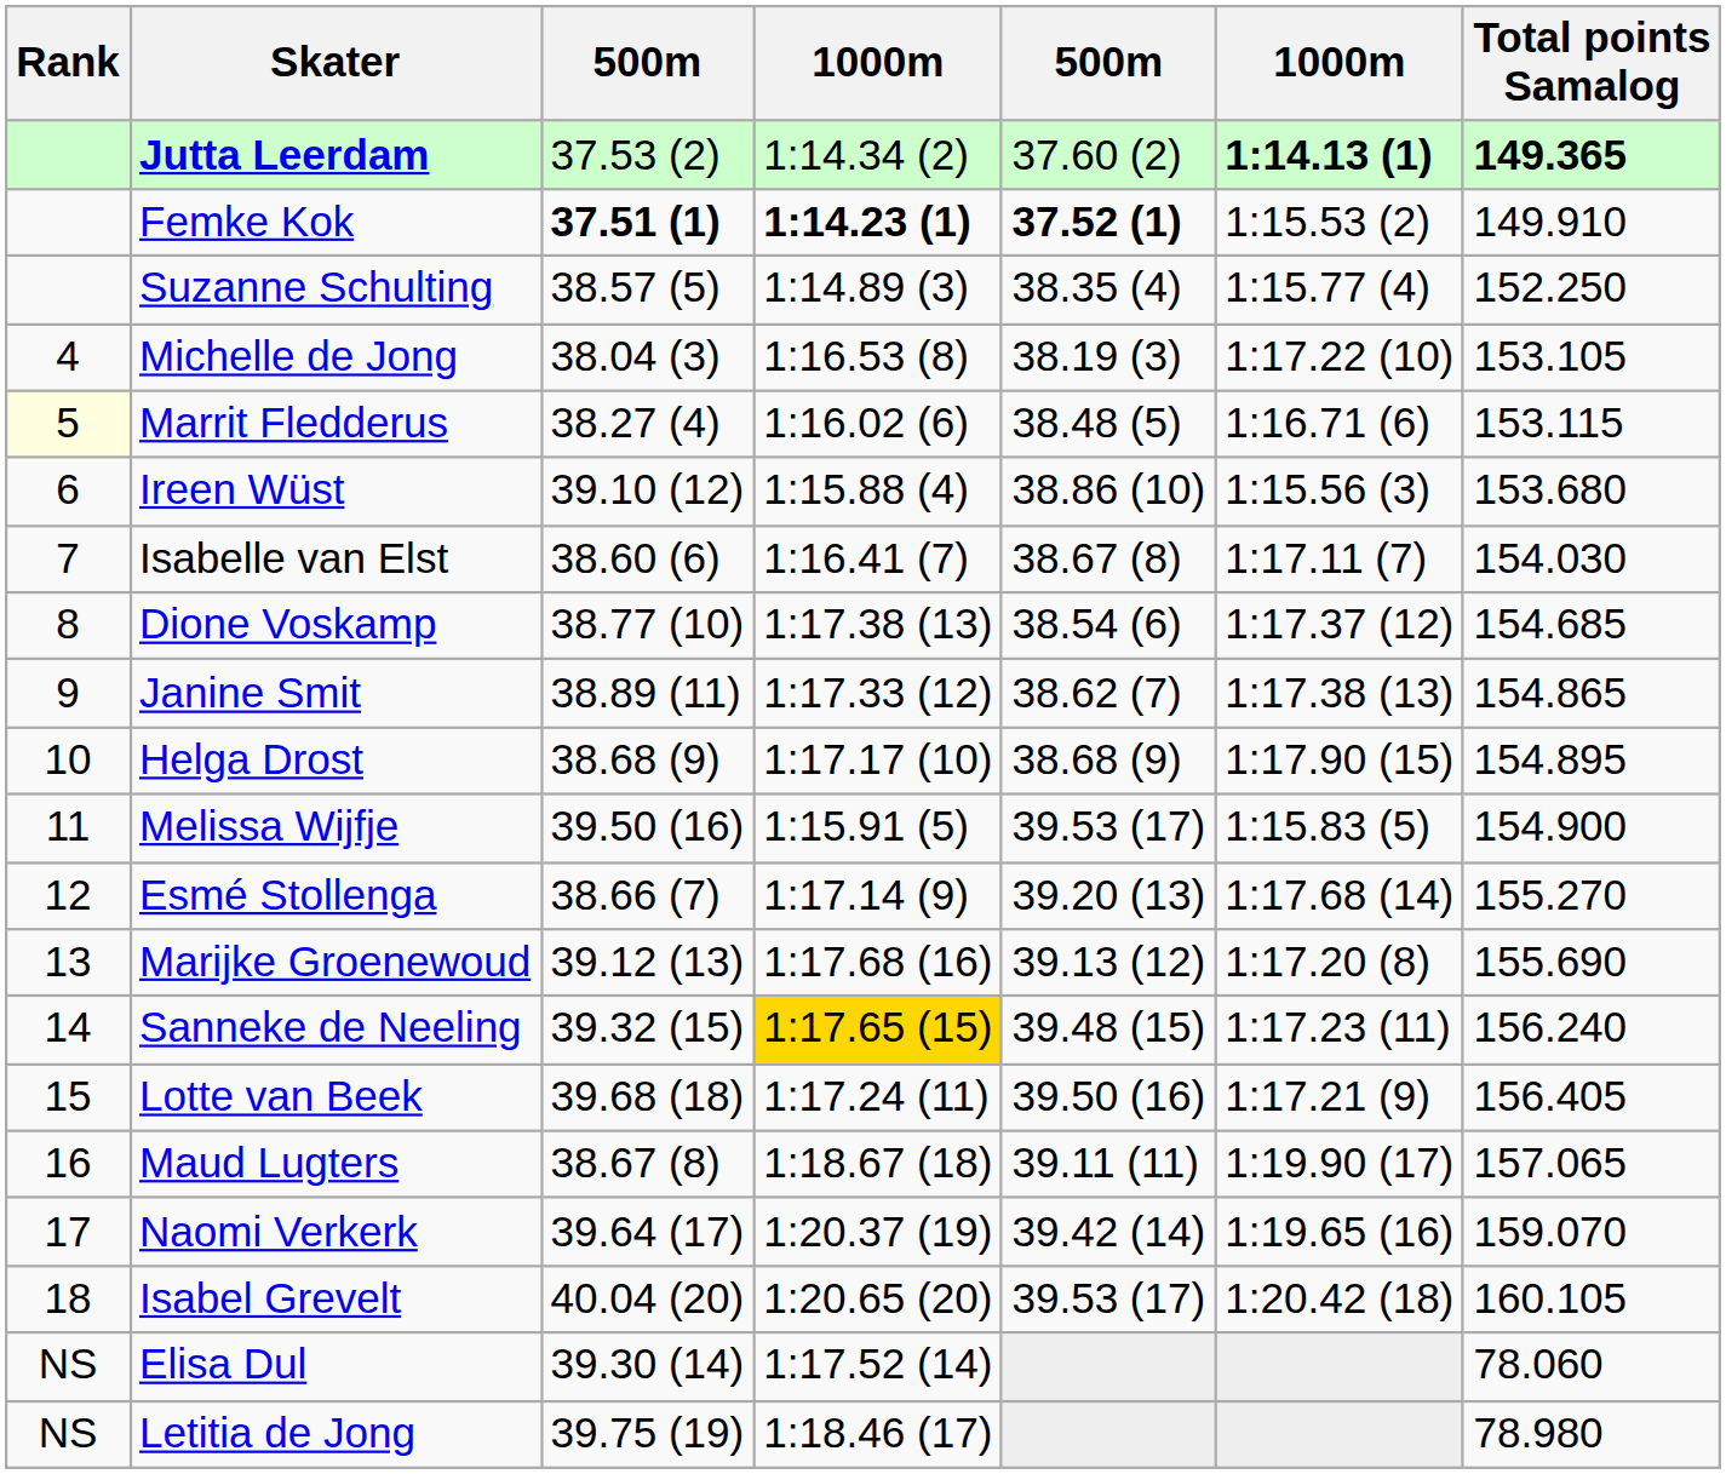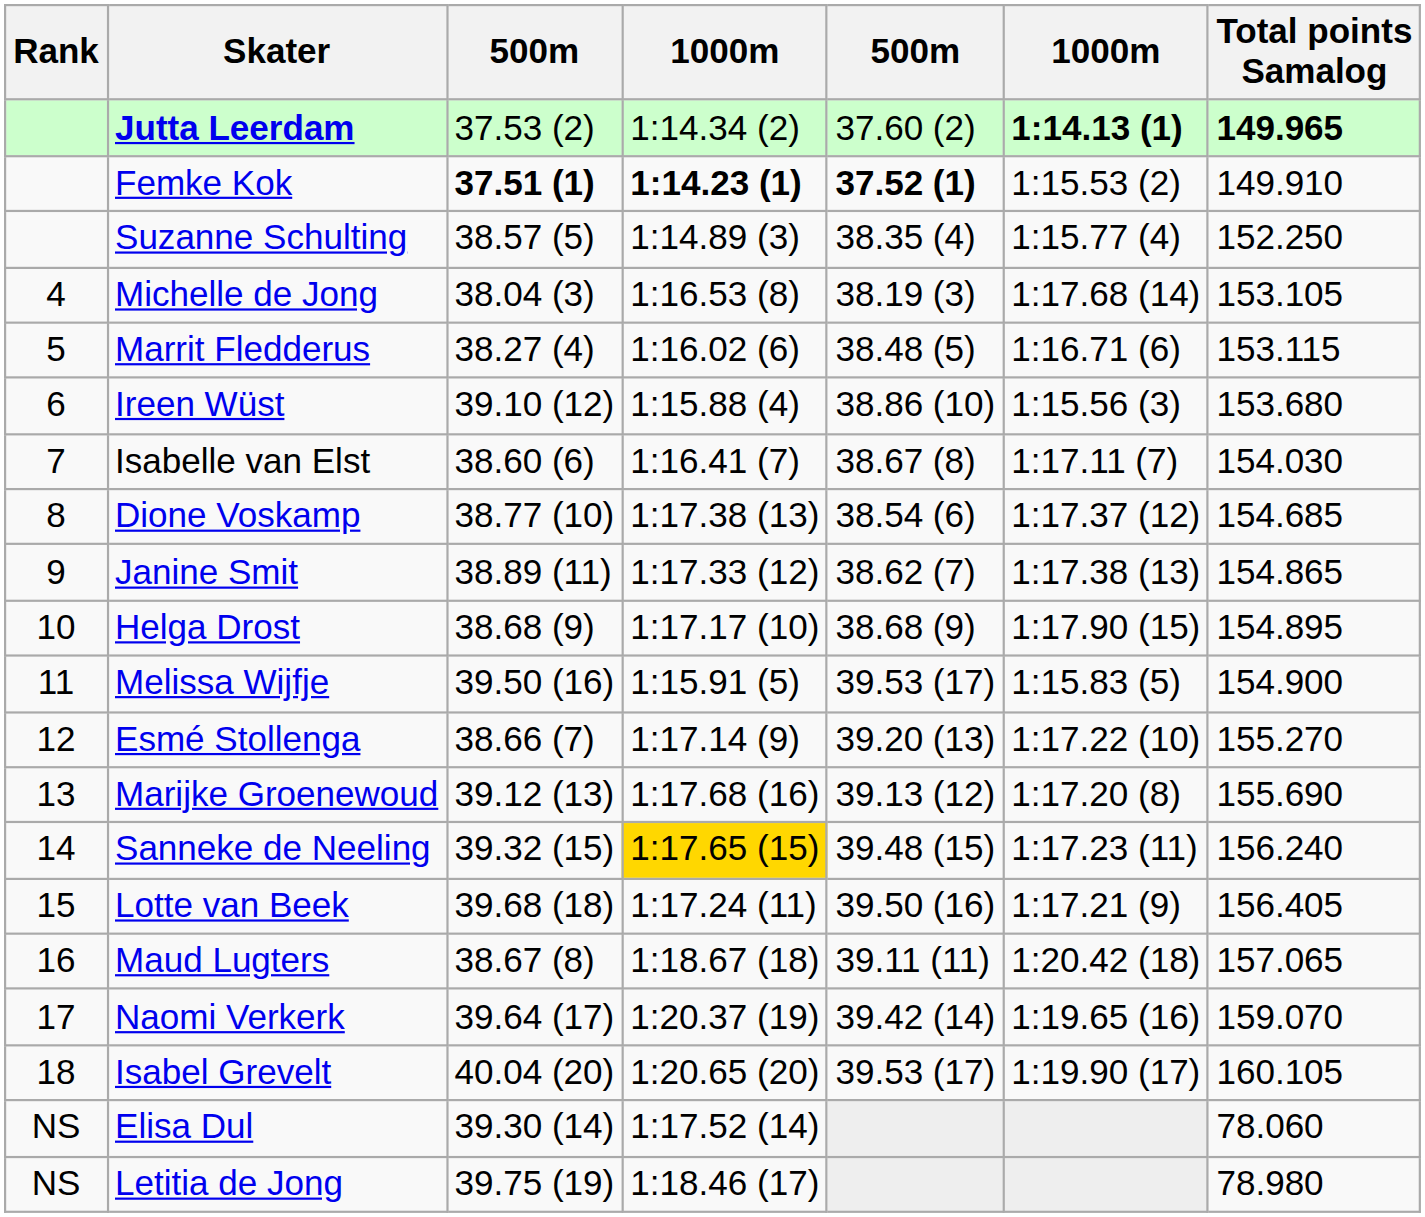 <table class="wikitable sortable">
 <tr>
 <th>Rank</th>
 <th>Skater</th>
 <th>500m</th>
 <th>1000m</th>
 <th>500m</th>
 <th>1000m</th>
 <th>Total points <br> Samalog</th>
 </tr>
 <tr bgcolor=ccffcc>
 <td style="text-align:center"></td>
 <td><strong><a href='#'>Jutta Leerdam</a></strong></td>
 <td>37.53 (2)</td>
 <td>1:14.34 (2)</td>
 <td>37.60 (2)</td>
 <td><strong>1:14.13 (1)</strong></td>
-<td><strong>149.365</strong></td>
+<td><strong>149.965</strong></td>
 </tr>
 <tr>
 <td style="text-align:center"></td>
 <td><a href='#'>Femke Kok</a></td>
 <td><strong>37.51 (1)</strong></td>
 <td><strong>1:14.23 (1)</strong></td>
 <td><strong>37.52 (1)</strong></td>
 <td>1:15.53 (2)</td>
 <td>149.910</td>
 </tr>
 <tr>
 <td style="text-align:center"></td>
 <td><a href='#'>Suzanne Schulting</a></td>
 <td>38.57 (5)</td>
 <td>1:14.89 (3)</td>
 <td>38.35 (4)</td>
 <td>1:15.77 (4)</td>
 <td>152.250</td>
 </tr>
 <tr>
 <td style="text-align:center">4</td>
 <td><a href='#'>Michelle de Jong</a></td>
 <td>38.04 (3)</td>
 <td>1:16.53 (8)</td>
 <td>38.19 (3)</td>
-<td>1:17.22 (10)</td>
+<td>1:17.68 (14)</td>
 <td>153.105</td>
 </tr>
 <tr>
-<td style="background: lightyellow; text-align:center">5</td>
+<td style="text-align:center">5</td>
 <td><a href='#'>Marrit Fledderus</a></td>
 <td>38.27 (4)</td>
 <td>1:16.02 (6)</td>
 <td>38.48 (5)</td>
 <td>1:16.71 (6)</td>
 <td>153.115</td>
 </tr>
 <tr>
 <td style="text-align:center">6</td>
 <td><a href='#'>Ireen Wüst</a></td>
 <td>39.10 (12)</td>
 <td>1:15.88 (4)</td>
 <td>38.86 (10)</td>
 <td>1:15.56 (3)</td>
 <td>153.680</td>
 </tr>
 <tr>
 <td style="text-align:center">7</td>
 <td>Isabelle van Elst</td>
 <td>38.60 (6)</td>
 <td>1:16.41 (7)</td>
 <td>38.67 (8)</td>
 <td>1:17.11 (7)</td>
 <td>154.030</td>
 </tr>
 <tr>
 <td style="text-align:center">8</td>
 <td><a href='#'>Dione Voskamp</a></td>
 <td>38.77 (10)</td>
 <td>1:17.38 (13)</td>
 <td>38.54 (6)</td>
 <td>1:17.37 (12)</td>
 <td>154.685</td>
 </tr>
 <tr>
 <td style="text-align:center">9</td>
 <td><a href='#'>Janine Smit</a></td>
 <td>38.89 (11)</td>
 <td>1:17.33 (12)</td>
 <td>38.62 (7)</td>
 <td>1:17.38 (13)</td>
 <td>154.865</td>
 </tr>
 <tr>
 <td style="text-align:center">10</td>
 <td><a href='#'>Helga Drost</a></td>
 <td>38.68 (9)</td>
 <td>1:17.17 (10)</td>
 <td>38.68 (9)</td>
 <td>1:17.90 (15)</td>
 <td>154.895</td>
 </tr>
 <tr>
 <td style="text-align:center">11</td>
 <td><a href='#'>Melissa Wijfje</a></td>
 <td>39.50 (16)</td>
 <td>1:15.91 (5)</td>
 <td>39.53 (17)</td>
 <td>1:15.83 (5)</td>
 <td>154.900</td>
 </tr>
 <tr>
 <td style="text-align:center">12</td>
 <td><a href='#'>Esmé Stollenga</a></td>
 <td>38.66 (7)</td>
 <td>1:17.14 (9)</td>
 <td>39.20 (13)</td>
-<td>1:17.68 (14)</td>
+<td>1:17.22 (10)</td>
 <td>155.270</td>
 </tr>
 <tr>
 <td style="text-align:center">13</td>
 <td><a href='#'>Marijke Groenewoud</a></td>
 <td>39.12 (13)</td>
 <td>1:17.68 (16)</td>
 <td>39.13 (12)</td>
 <td>1:17.20 (8)</td>
 <td>155.690</td>
 </tr>
 <tr>
 <td style="text-align:center">14</td>
 <td><a href='#'>Sanneke de Neeling</a></td>
 <td>39.32 (15)</td>
 <td style="background: gold;">1:17.65 (15)</td>
 <td>39.48 (15)</td>
 <td>1:17.23 (11)</td>
 <td>156.240</td>
 </tr>
 <tr>
 <td style="text-align:center">15</td>
 <td><a href='#'>Lotte van Beek</a></td>
 <td>39.68 (18)</td>
 <td>1:17.24 (11)</td>
 <td>39.50 (16)</td>
 <td>1:17.21 (9)</td>
 <td>156.405</td>
 </tr>
 <tr>
 <td style="text-align:center">16</td>
 <td><a href='#'>Maud Lugters</a></td>
 <td>38.67 (8)</td>
 <td>1:18.67 (18)</td>
 <td>39.11 (11)</td>
-<td>1:19.90 (17)</td>
+<td>1:20.42 (18)</td>
 <td>157.065</td>
 </tr>
 <tr>
 <td style="text-align:center">17</td>
 <td><a href='#'>Naomi Verkerk</a></td>
 <td>39.64 (17)</td>
 <td>1:20.37 (19)</td>
 <td>39.42 (14)</td>
 <td>1:19.65 (16)</td>
 <td>159.070</td>
 </tr>
 <tr>
 <td style="text-align:center">18</td>
 <td><a href='#'>Isabel Grevelt</a></td>
 <td>40.04 (20)</td>
 <td>1:20.65 (20)</td>
 <td>39.53 (17)</td>
-<td>1:20.42 (18)</td>
+<td>1:19.90 (17)</td>
 <td>160.105</td>
 </tr>
 <tr>
 <td style="text-align:center">NS</td>
 <td><a href='#'>Elisa Dul</a></td>
 <td>39.30 (14)</td>
 <td>1:17.52 (14)</td>
 <td bgcolor=#EEEEEE></td>
 <td bgcolor=#EEEEEE></td>
 <td>78.060</td>
 </tr>
 <tr>
 <td style="text-align:center">NS</td>
 <td><a href='#'>Letitia de Jong</a></td>
 <td>39.75 (19)</td>
 <td>1:18.46 (17)</td>
 <td bgcolor=#EEEEEE></td>
 <td bgcolor=#EEEEEE></td>
 <td>78.980</td>
 </tr>
 </table>
